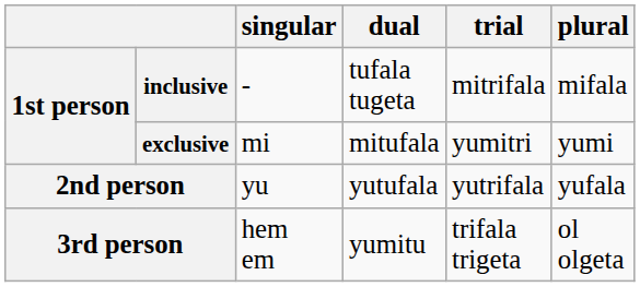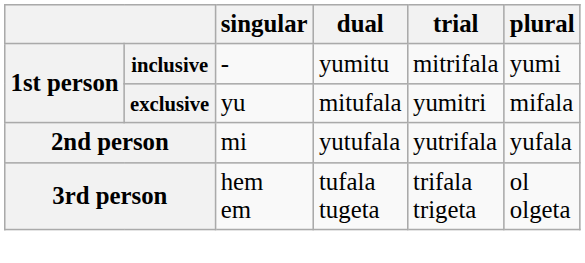 <table class="wikitable">
 <tr>
 <th colspan="2"></th>
 <th>singular</th>
 <th>dual</th>
 <th>trial</th>
 <th>plural</th>
 </tr>
 <tr>
 <th rowspan="2">1st person</th>
 <th><small>inclusive</small></th>
 <td>-</td>
-<td>tufala<br>tugeta</td>
+<td>yumitu</td>
 <td>mitrifala</td>
+<td>yumi</td>
+</tr>
+<tr>
+<th><small>exclusive</small></th>
+<td>yu</td>
+<td>mitufala</td>
+<td>yumitri</td>
 <td>mifala</td>
 </tr>
 <tr>
-<th><small>exclusive</small></th>
+<th colspan="2">2nd person</th>
 <td>mi</td>
-<td>mitufala</td>
-<td>yumitri</td>
-<td>yumi</td>
-</tr>
-<tr>
-<th colspan="2">2nd person</th>
-<td>yu</td>
 <td>yutufala</td>
 <td>yutrifala</td>
 <td>yufala</td>
 </tr>
 <tr>
 <th colspan="2">3rd person</th>
 <td>hem<br>em</td>
-<td>yumitu</td>
+<td>tufala<br>tugeta</td>
 <td>trifala<br>trigeta</td>
 <td>ol<br>olgeta</td>
 </tr>
 </table>
